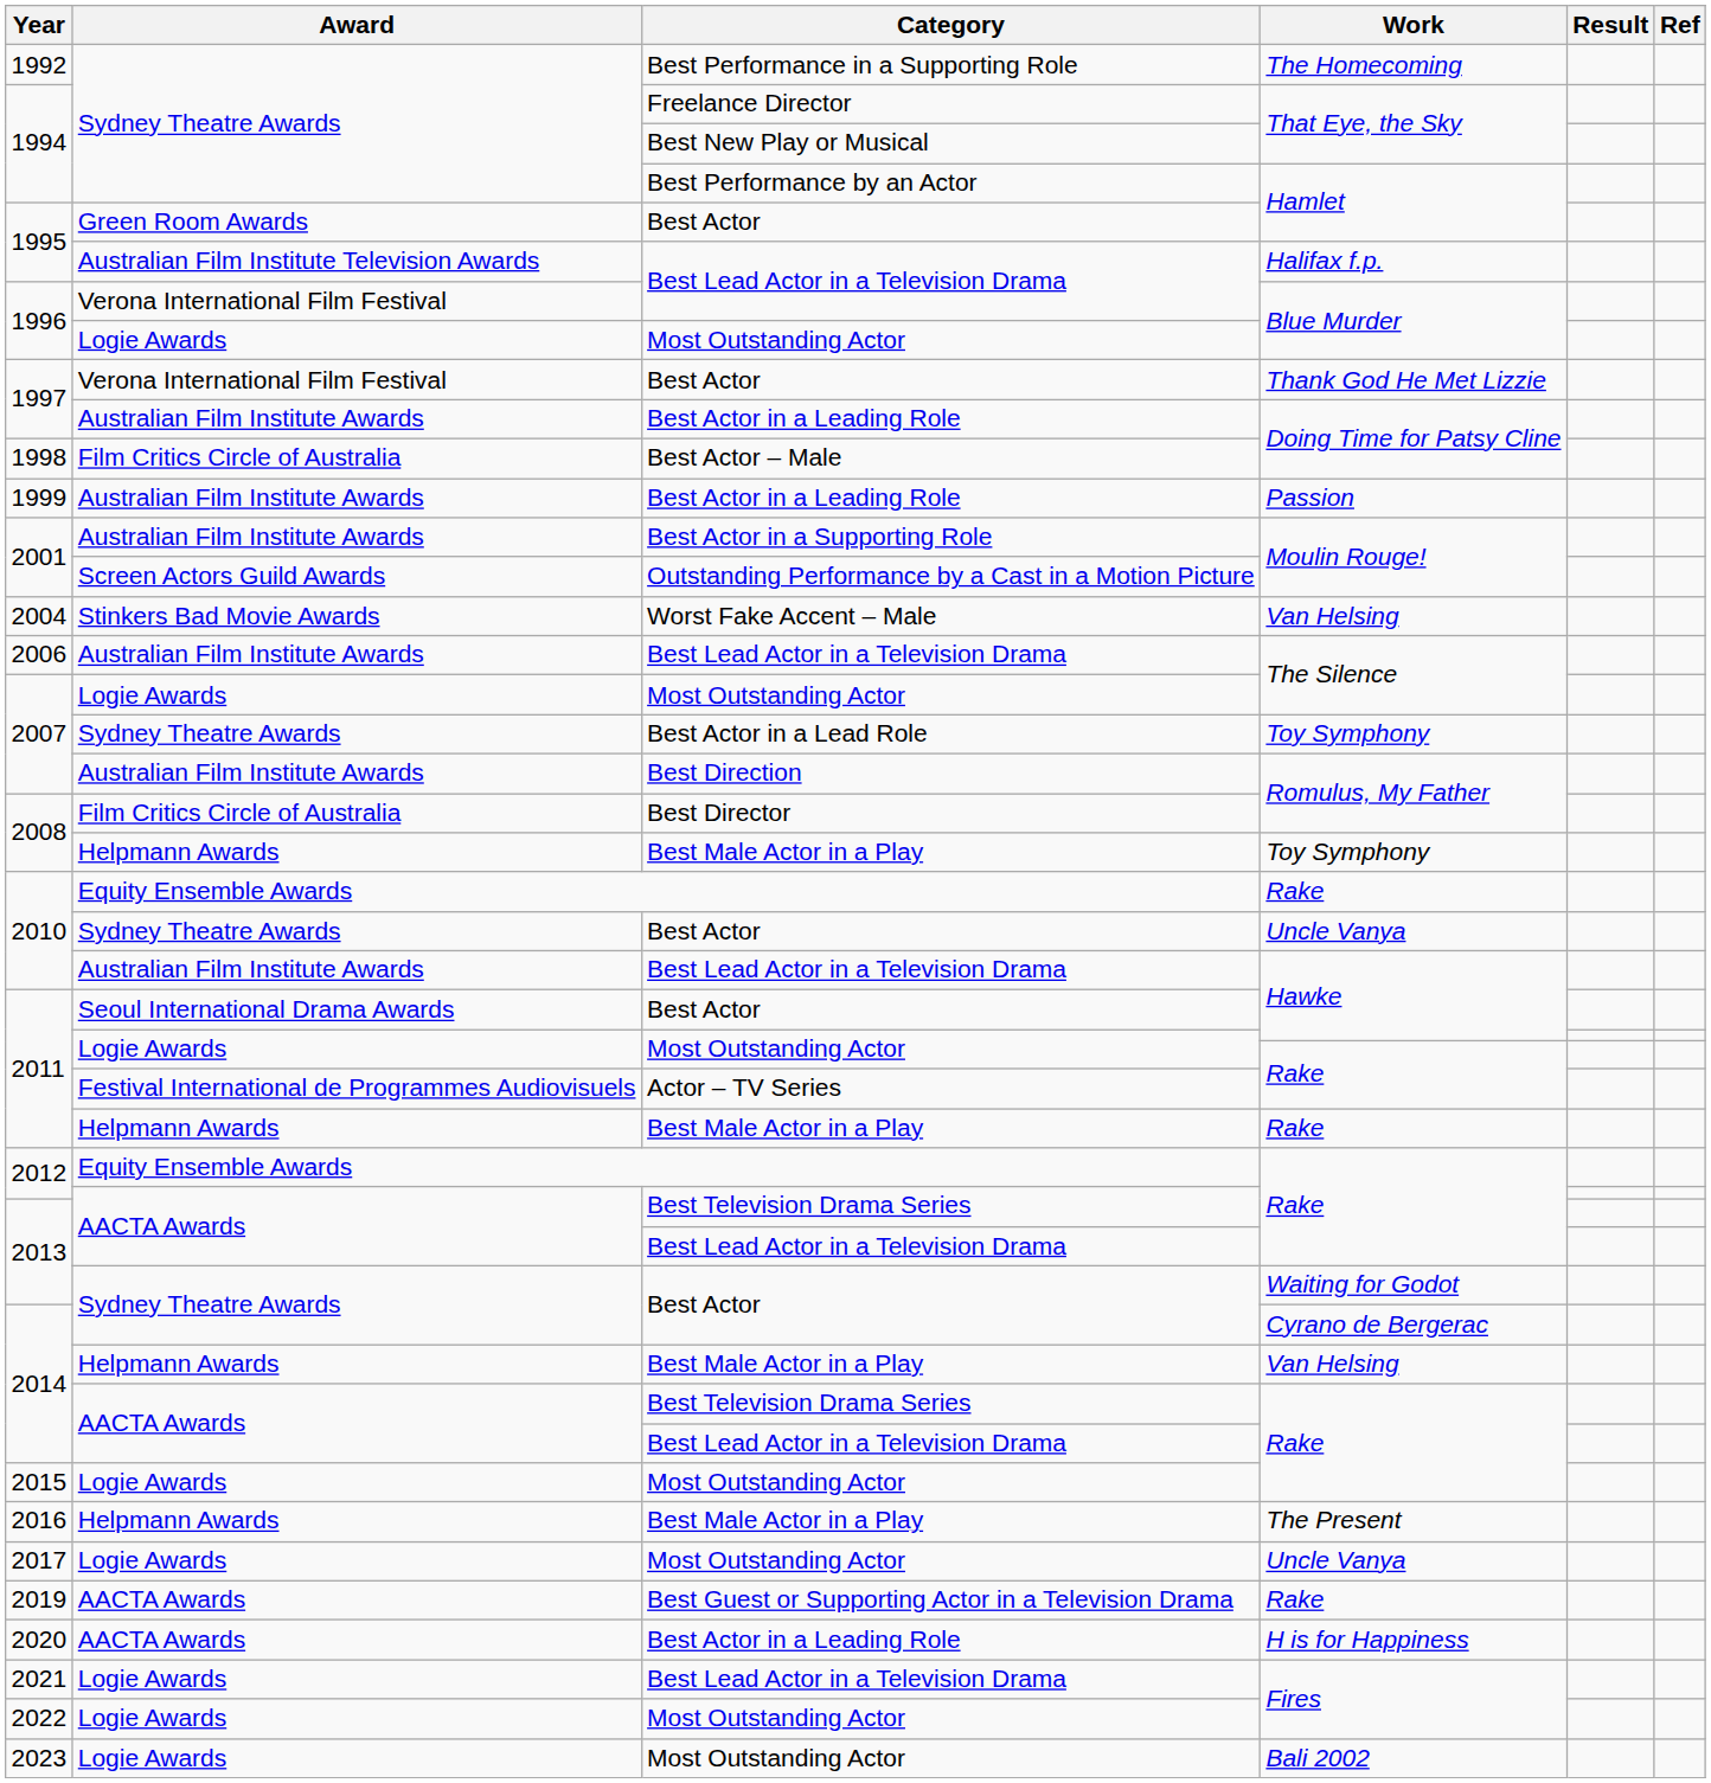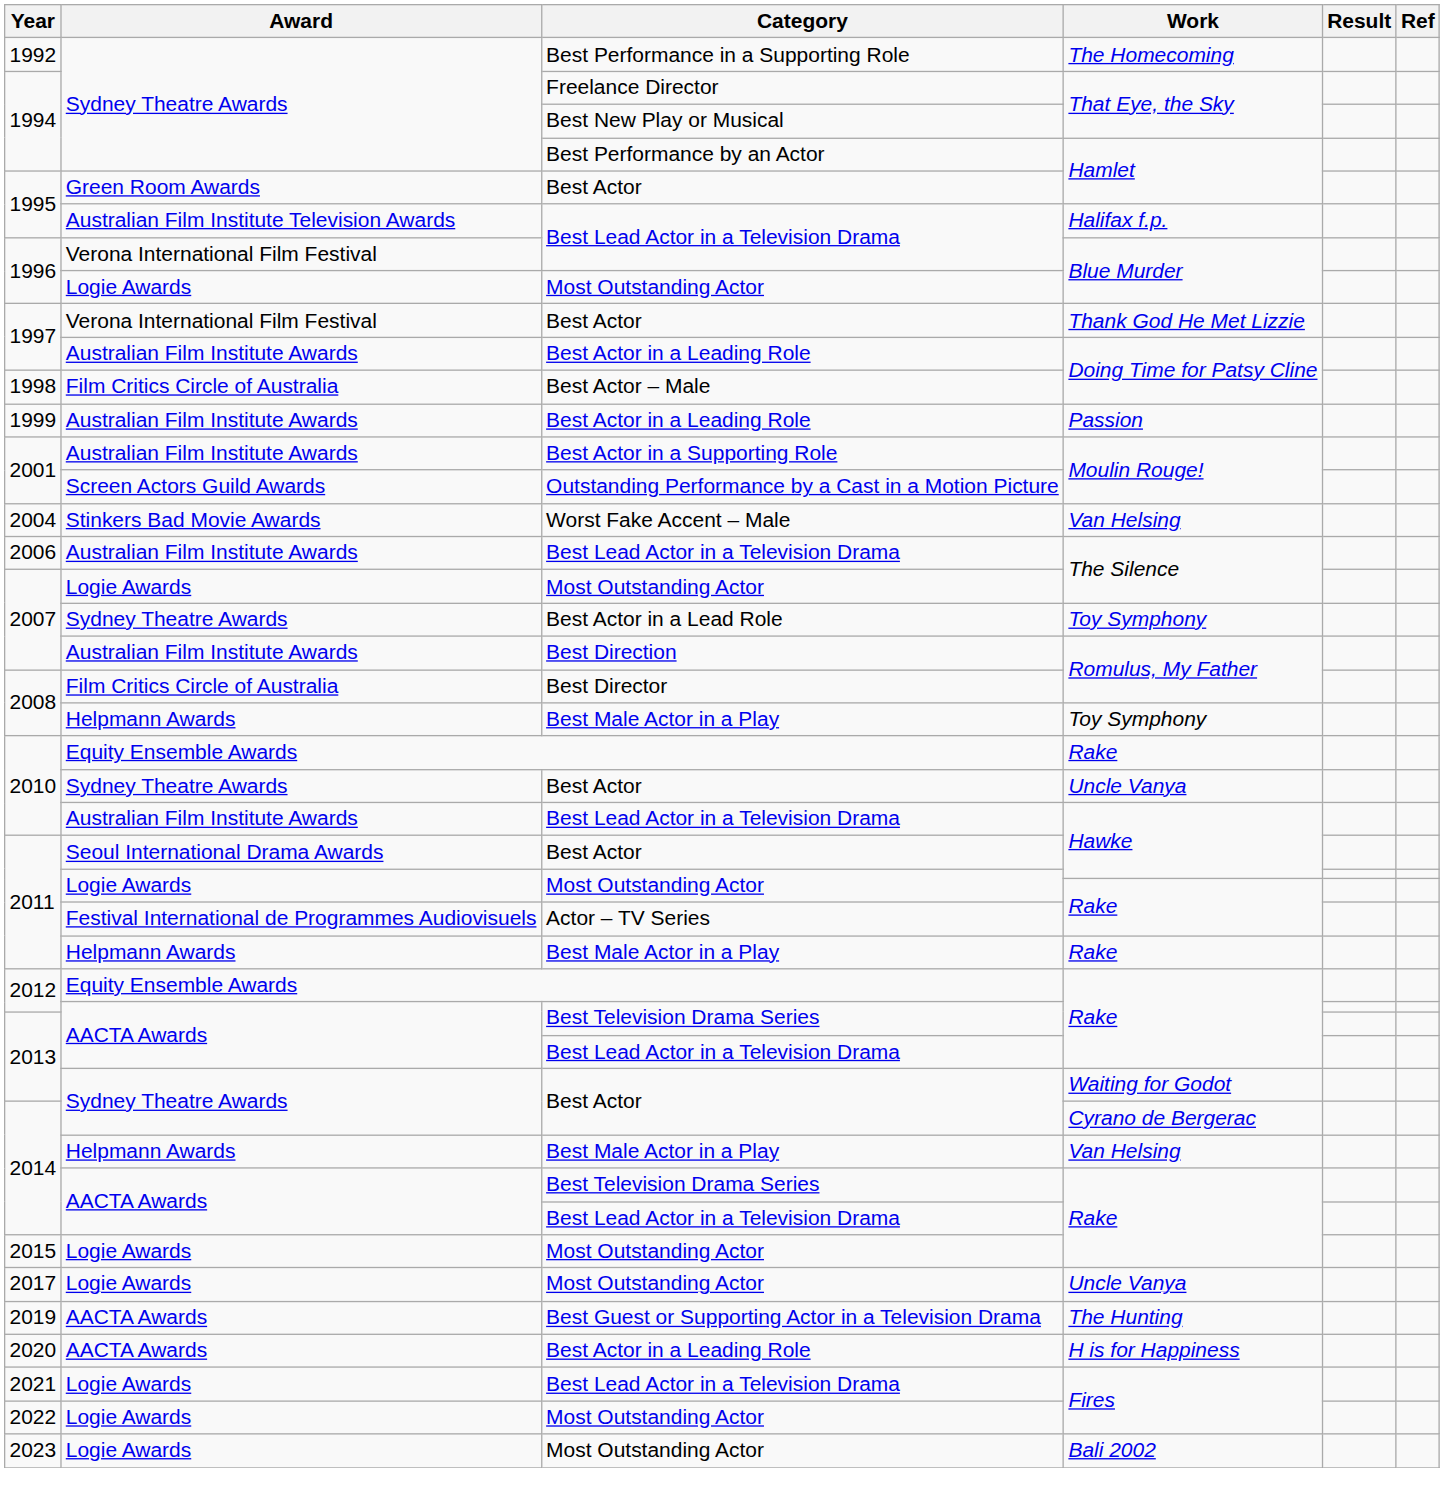 <table class="wikitable plainrowheaders">
 <tr>
 <th>Year</th>
 <th>Award</th>
 <th>Category</th>
 <th>Work</th>
 <th>Result</th>
 <th>Ref</th>
 </tr>
 <tr>
 <td>1992</td>
 <td rowspan="4"><a href='#'>Sydney Theatre Awards</a></td>
 <td>Best Performance in a Supporting Role</td>
 <td><em><a href='#'>The Homecoming</a></em></td>
 <td></td>
 <td></td>
 </tr>
 <tr>
 <td rowspan="3">1994</td>
 <td>Freelance Director</td>
 <td rowspan="2"><em><a href='#'>That Eye, the Sky</a></em></td>
 <td></td>
 <td></td>
 </tr>
 <tr>
 <td>Best New Play or Musical</td>
 <td></td>
 <td></td>
 </tr>
 <tr>
 <td>Best Performance by an Actor</td>
 <td rowspan="2"><em><a href='#'>Hamlet</a></em></td>
 <td></td>
 <td></td>
 </tr>
 <tr>
 <td rowspan="2">1995</td>
 <td><a href='#'>Green Room Awards</a></td>
 <td>Best Actor</td>
 <td></td>
 <td></td>
 </tr>
 <tr>
 <td><a href='#'>Australian Film Institute Television Awards</a></td>
 <td rowspan="2"><a href='#'>Best Lead Actor in a Television Drama</a></td>
 <td><em><a href='#'>Halifax f.p.</a></em></td>
 <td></td>
 <td></td>
 </tr>
 <tr>
 <td rowspan="2">1996</td>
 <td>Verona International Film Festival</td>
 <td rowspan="2"><em><a href='#'>Blue Murder</a></em></td>
 <td></td>
 <td></td>
 </tr>
 <tr>
 <td><a href='#'>Logie Awards</a></td>
 <td><a href='#'>Most Outstanding Actor</a></td>
 <td></td>
 <td></td>
 </tr>
 <tr>
 <td rowspan="2">1997</td>
 <td>Verona International Film Festival</td>
 <td>Best Actor</td>
 <td><em><a href='#'>Thank God He Met Lizzie</a></em></td>
 <td></td>
 <td></td>
 </tr>
 <tr>
 <td><a href='#'>Australian Film Institute Awards</a></td>
 <td><a href='#'>Best Actor in a Leading Role</a></td>
 <td rowspan="2"><em><a href='#'>Doing Time for Patsy Cline</a></em></td>
 <td></td>
 <td></td>
 </tr>
 <tr>
 <td>1998</td>
 <td><a href='#'>Film Critics Circle of Australia</a></td>
 <td>Best Actor – Male</td>
 <td></td>
 <td></td>
 </tr>
 <tr>
 <td>1999</td>
 <td><a href='#'>Australian Film Institute Awards</a></td>
 <td><a href='#'>Best Actor in a Leading Role</a></td>
 <td><em><a href='#'>Passion</a></em></td>
 <td></td>
 <td></td>
 </tr>
 <tr>
 <td rowspan="2">2001</td>
 <td><a href='#'>Australian Film Institute Awards</a></td>
 <td><a href='#'>Best Actor in a Supporting Role</a></td>
 <td rowspan="2"><em><a href='#'>Moulin Rouge!</a></em></td>
 <td></td>
 <td></td>
 </tr>
 <tr>
 <td><a href='#'>Screen Actors Guild Awards</a></td>
 <td><a href='#'>Outstanding Performance by a Cast in a Motion Picture</a></td>
 <td></td>
 <td></td>
 </tr>
 <tr>
 <td>2004</td>
 <td><a href='#'>Stinkers Bad Movie Awards</a></td>
 <td>Worst Fake Accent – Male</td>
 <td><em><a href='#'>Van Helsing</a></em></td>
 <td></td>
 <td></td>
 </tr>
 <tr>
 <td>2006</td>
 <td><a href='#'>Australian Film Institute Awards</a></td>
 <td><a href='#'>Best Lead Actor in a Television Drama</a></td>
 <td rowspan="2"><em>The Silence</em></td>
 <td></td>
 <td></td>
 </tr>
 <tr>
 <td rowspan="3">2007</td>
 <td><a href='#'>Logie Awards</a></td>
 <td><a href='#'>Most Outstanding Actor</a></td>
 <td></td>
 <td></td>
 </tr>
 <tr>
 <td><a href='#'>Sydney Theatre Awards</a></td>
 <td>Best Actor in a Lead Role</td>
 <td><em><a href='#'>Toy Symphony</a></em></td>
 <td></td>
 <td></td>
 </tr>
 <tr>
 <td><a href='#'>Australian Film Institute Awards</a></td>
 <td><a href='#'>Best Direction</a></td>
 <td rowspan="2"><em><a href='#'>Romulus, My Father</a></em></td>
 <td></td>
 <td></td>
 </tr>
 <tr>
 <td rowspan="2">2008</td>
 <td><a href='#'>Film Critics Circle of Australia</a></td>
 <td>Best Director</td>
 <td></td>
 <td></td>
 </tr>
 <tr>
 <td><a href='#'>Helpmann Awards</a></td>
 <td><a href='#'>Best Male Actor in a Play</a></td>
 <td><em>Toy Symphony</em></td>
 <td></td>
 <td></td>
 </tr>
 <tr>
 <td rowspan="3">2010</td>
 <td colspan="2"><a href='#'>Equity Ensemble Awards</a></td>
 <td><em><a href='#'>Rake</a></em></td>
 <td></td>
 <td></td>
 </tr>
 <tr>
 <td><a href='#'>Sydney Theatre Awards</a></td>
 <td>Best Actor</td>
 <td><em><a href='#'>Uncle Vanya</a></em></td>
 <td></td>
 <td></td>
 </tr>
 <tr>
 <td><a href='#'>Australian Film Institute Awards</a></td>
 <td><a href='#'>Best Lead Actor in a Television Drama</a></td>
 <td rowspan="3"><em><a href='#'>Hawke</a></em></td>
 <td></td>
 <td></td>
 </tr>
 <tr>
 <td rowspan="5">2011</td>
 <td><a href='#'>Seoul International Drama Awards</a></td>
 <td>Best Actor</td>
 <td></td>
 <td></td>
 </tr>
 <tr>
 <td rowspan="2"><a href='#'>Logie Awards</a></td>
 <td rowspan="2"><a href='#'>Most Outstanding Actor</a></td>
 <td></td>
 <td></td>
 </tr>
 <tr>
 <td rowspan="2"><em><a href='#'>Rake</a></em></td>
 <td></td>
 <td></td>
 </tr>
 <tr>
 <td><a href='#'>Festival International de Programmes Audiovisuels</a></td>
 <td>Actor – TV Series</td>
 <td></td>
 <td></td>
 </tr>
 <tr>
 <td><a href='#'>Helpmann Awards</a></td>
 <td><a href='#'>Best Male Actor in a Play</a></td>
 <td><em><a href='#'>Rake</a></em></td>
 <td></td>
 <td></td>
 </tr>
 <tr>
 <td rowspan="2">2012</td>
 <td colspan="2"><a href='#'>Equity Ensemble Awards</a></td>
 <td rowspan="4"><em><a href='#'>Rake</a></em></td>
 <td></td>
 <td></td>
 </tr>
 <tr>
 <td rowspan="3"><a href='#'>AACTA Awards</a></td>
 <td rowspan="2"><a href='#'>Best Television Drama Series</a></td>
 <td></td>
 <td></td>
 </tr>
 <tr>
 <td rowspan="3">2013</td>
 <td></td>
 <td></td>
 </tr>
 <tr>
 <td><a href='#'>Best Lead Actor in a Television Drama</a></td>
 <td></td>
 <td></td>
 </tr>
 <tr>
 <td rowspan="2"><a href='#'>Sydney Theatre Awards</a></td>
 <td rowspan="2">Best Actor</td>
 <td><em><a href='#'>Waiting for Godot</a></em></td>
 <td></td>
 <td></td>
 </tr>
 <tr>
 <td rowspan="4">2014</td>
 <td><em><a href='#'>Cyrano de Bergerac</a></em></td>
 <td></td>
 <td></td>
 </tr>
 <tr>
 <td><a href='#'>Helpmann Awards</a></td>
 <td><a href='#'>Best Male Actor in a Play</a></td>
 <td><em><a href='#'>Van Helsing</a></em></td>
 <td></td>
 <td></td>
 </tr>
 <tr>
 <td rowspan="2"><a href='#'>AACTA Awards</a></td>
 <td><a href='#'>Best Television Drama Series</a></td>
 <td rowspan="3"><em><a href='#'>Rake</a></em></td>
 <td></td>
 <td></td>
 </tr>
 <tr>
 <td><a href='#'>Best Lead Actor in a Television Drama</a></td>
 <td></td>
 <td></td>
 </tr>
 <tr>
 <td>2015</td>
 <td><a href='#'>Logie Awards</a></td>
 <td><a href='#'>Most Outstanding Actor</a></td>
 <td></td>
 <td></td>
 </tr>
 <tr>
-<td>2016</td>
-<td><a href='#'>Helpmann Awards</a></td>
-<td><a href='#'>Best Male Actor in a Play</a></td>
-<td><em>The Present</em></td>
-<td></td>
-<td></td>
-</tr>
-<tr>
 <td>2017</td>
 <td><a href='#'>Logie Awards</a></td>
 <td><a href='#'>Most Outstanding Actor</a></td>
 <td><em><a href='#'>Uncle Vanya</a></em></td>
 <td></td>
 <td></td>
 </tr>
 <tr>
 <td>2019</td>
 <td><a href='#'>AACTA Awards</a></td>
 <td><a href='#'>Best Guest or Supporting Actor in a Television Drama</a></td>
-<td><em><a href='#'>Rake</a></em></td>
+<td><em><a href='#'>The Hunting</a></em></td>
 <td></td>
 <td></td>
 </tr>
 <tr>
 <td>2020</td>
 <td><a href='#'>AACTA Awards</a></td>
 <td><a href='#'>Best Actor in a Leading Role</a></td>
 <td><em><a href='#'>H is for Happiness</a></em></td>
 <td></td>
 <td></td>
 </tr>
 <tr>
 <td>2021</td>
 <td><a href='#'>Logie Awards</a></td>
 <td><a href='#'>Best Lead Actor in a Television Drama</a></td>
 <td rowspan="2"><em><a href='#'>Fires</a></em></td>
 <td></td>
 <td></td>
 </tr>
 <tr>
 <td>2022</td>
 <td><a href='#'>Logie Awards</a></td>
 <td><a href='#'>Most Outstanding Actor</a></td>
 <td></td>
 <td></td>
 </tr>
 <tr>
 <td>2023</td>
 <td><a href='#'>Logie Awards</a></td>
 <td>Most Outstanding Actor</td>
 <td><em><a href='#'>Bali 2002</a></em></td>
 <td></td>
 </tr>
 </table>
